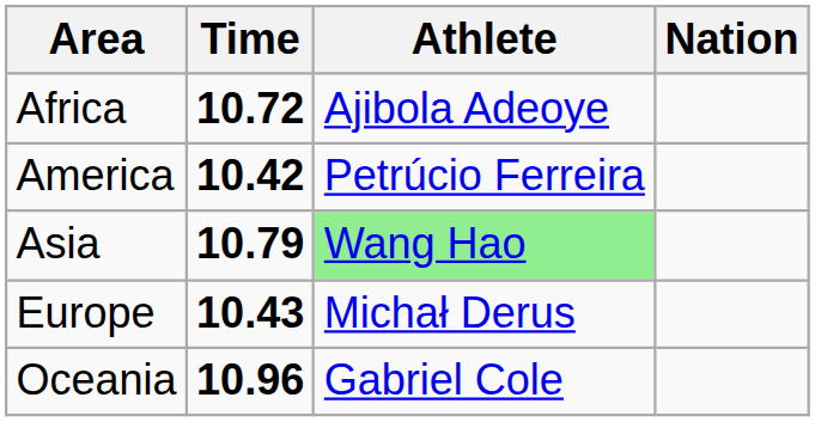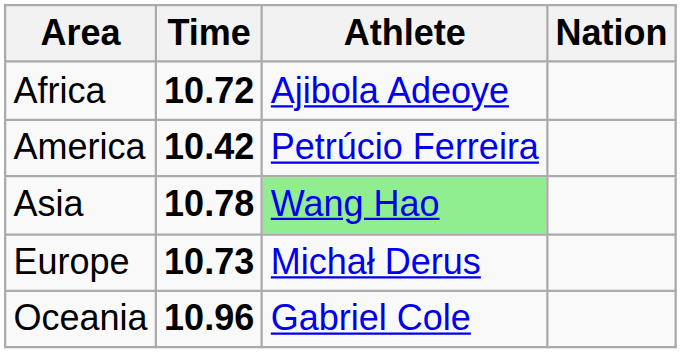 <table class="wikitable">
 <tr>
 <th>Area</th>
 <th>Time</th>
 <th>Athlete</th>
 <th>Nation</th>
 </tr>
 <tr>
 <td>Africa</td>
 <td><strong>10.72</strong></td>
 <td><a href='#'>Ajibola Adeoye</a></td>
 <td></td>
 </tr>
 <tr>
 <td>America</td>
 <td><strong>10.42</strong> </td>
 <td><a href='#'>Petrúcio Ferreira</a></td>
 <td></td>
 </tr>
 <tr>
 <td>Asia</td>
-<td><strong>10.79</strong></td>
+<td><strong>10.78</strong></td>
 <td style="background: lightgreen;"><a href='#'>Wang Hao</a></td>
 <td></td>
 </tr>
 <tr>
 <td>Europe</td>
-<td><strong>10.43</strong></td>
+<td><strong>10.73</strong></td>
 <td><a href='#'>Michał Derus</a></td>
 <td></td>
 </tr>
 <tr>
 <td>Oceania</td>
 <td><strong>10.96</strong></td>
 <td><a href='#'>Gabriel Cole</a></td>
 <td></td>
 </tr>
 </table>
